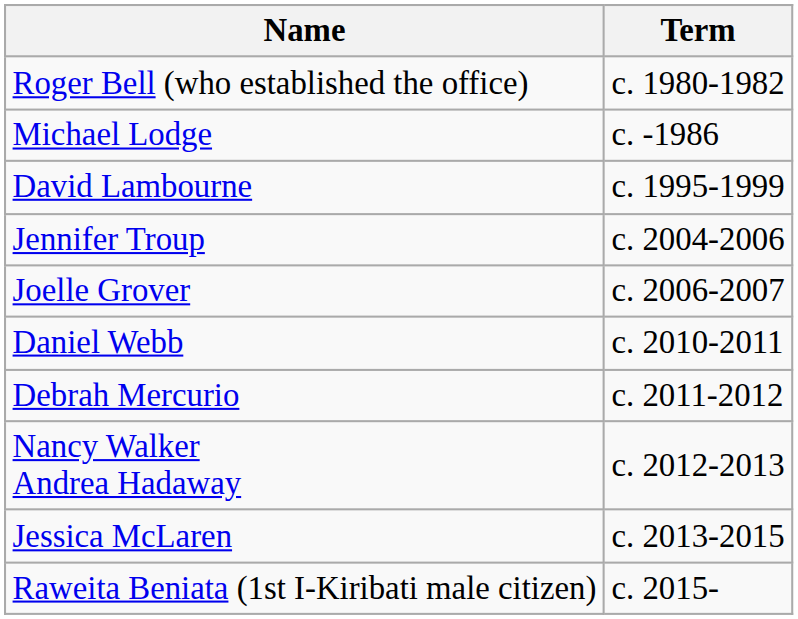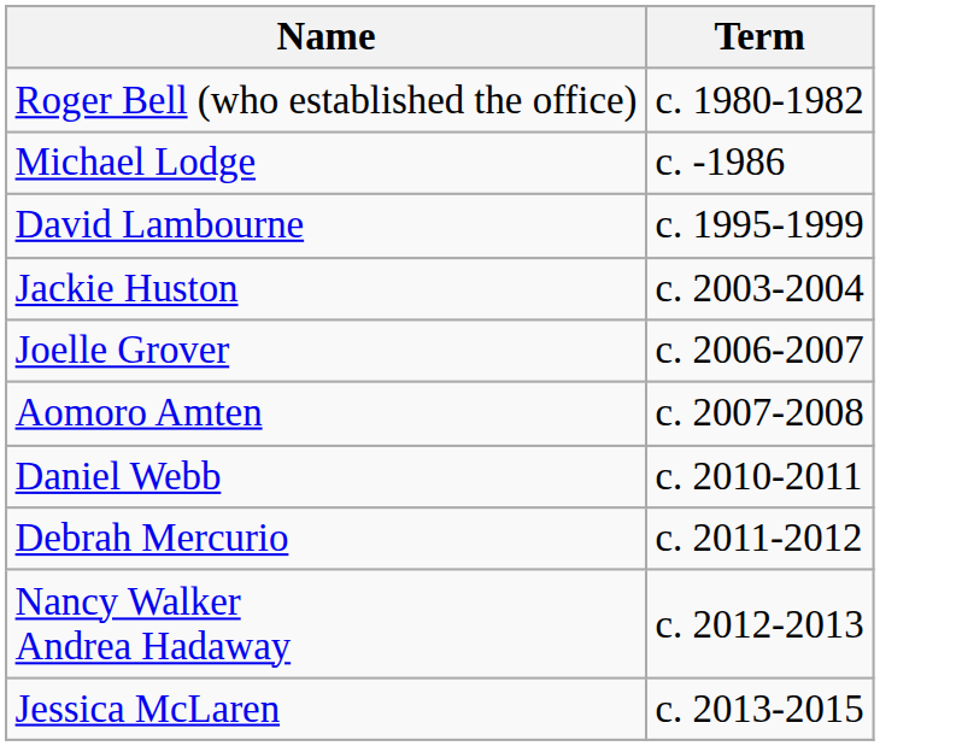 <table class="wikitable">
 <tr>
 <th>Name</th>
 <th>Term</th>
 </tr>
 <tr>
 <td><a href='#'>Roger Bell</a> (who established the office)</td>
 <td>c. 1980-1982</td>
 </tr>
 <tr>
 <td><a href='#'>Michael Lodge</a></td>
 <td>c.  -1986</td>
 </tr>
 <tr>
 <td><a href='#'>David Lambourne</a></td>
 <td>c. 1995-1999</td>
 </tr>
 <tr>
-<td><a href='#'>Jennifer Troup</a></td>
-<td>c. 2004-2006</td>
+<td><a href='#'>Jackie Huston</a></td>
+<td>c. 2003-2004</td>
 </tr>
 <tr>
 <td><a href='#'>Joelle Grover</a></td>
 <td>c. 2006-2007</td>
+</tr>
+<tr>
+<td><a href='#'>Aomoro Amten</a></td>
+<td>c. 2007-2008</td>
 </tr>
 <tr>
 <td><a href='#'>Daniel Webb</a></td>
 <td>c. 2010-2011</td>
 </tr>
 <tr>
 <td><a href='#'>Debrah Mercurio</a></td>
 <td>c. 2011-2012</td>
 </tr>
 <tr>
 <td><a href='#'>Nancy Walker</a><br><a href='#'>Andrea Hadaway</a></td>
 <td>c. 2012-2013</td>
 </tr>
 <tr>
 <td><a href='#'>Jessica McLaren</a></td>
 <td>c. 2013-2015</td>
 </tr>
-<tr>
-<td><a href='#'>Raweita Beniata</a> (1st I-Kiribati male citizen)</td>
-<td>c. 2015-</td>
-</tr>
 </table>
